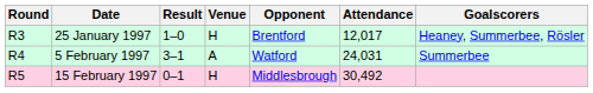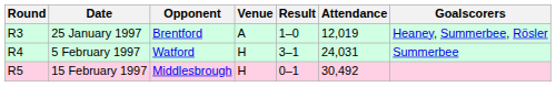 <table class="wikitable">
 <tr>
 <th>Round</th>
 <th>Date</th>
+<th>Opponent</th>
+<th>Venue</th>
 <th>Result</th>
-<th>Venue</th>
-<th>Opponent</th>
 <th>Attendance</th>
 <th>Goalscorers</th>
 </tr>
 <tr style="background-color: #d0ffe3;">
 <td>R3</td>
 <td>25 January 1997</td>
+<td><a href='#'>Brentford</a></td>
+<td>A</td>
 <td>1–0</td>
-<td>H</td>
-<td><a href='#'>Brentford</a></td>
-<td>12,017</td>
+<td>12,019</td>
 <td><a href='#'>Heaney</a>, <a href='#'>Summerbee</a>, <a href='#'>Rösler</a></td>
 </tr>
 <tr style="background-color: #d0ffe3;">
 <td>R4</td>
 <td>5 February 1997</td>
+<td><a href='#'>Watford</a></td>
+<td>H</td>
 <td>3–1</td>
-<td>A</td>
-<td><a href='#'>Watford</a></td>
 <td>24,031</td>
 <td><a href='#'>Summerbee</a></td>
 </tr>
 <tr style="background-color: #ffd0e3;">
 <td>R5</td>
 <td>15 February 1997</td>
+<td><a href='#'>Middlesbrough</a></td>
+<td>H</td>
 <td>0–1</td>
-<td>H</td>
-<td><a href='#'>Middlesbrough</a></td>
 <td>30,492</td>
 <td></td>
 </tr>
 </table>
